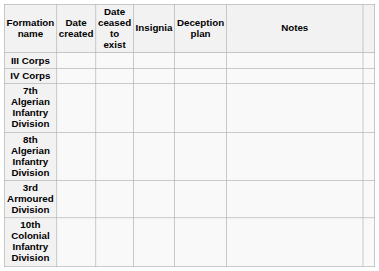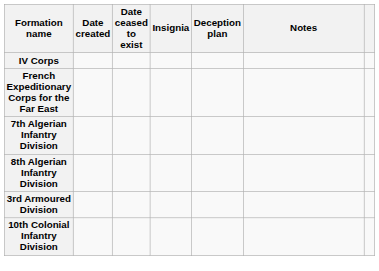 <table class="wikitable sortable plainrowheaders" style="text-align: left; border-spacing: 2px; border: 1px solid darkgray;">
 <tr>
 <th width="5%" scope="col">Formation name</th>
 <th width=5% scope="col">Date created</th>
 <th width=5% scope="col">Date ceased to exist</th>
 <th class=unsortable width=5% scope="col">Insignia</th>
 <th class=unsortable width=10% scope="col">Deception plan</th>
 <th class=unsortable width=65% scope="col">Notes</th>
 <th class=unsortable width=5% scope="col"></th>
 </tr>
 <tr>
-<th scope="row" style="text-align:center;">III Corps</th>
+<th scope="row" style="text-align:center;">IV Corps</th>
 <td align="center"></td>
 <td align="center"></td>
 <td align="center"></td>
 <td align="center"></td>
 <td align="left"></td>
 <td align="center"></td>
 </tr>
 <tr>
-<th scope="row" style="text-align:center;">IV Corps</th>
+<th scope="row" style="text-align:center;">French Expeditionary Corps for the Far East</th>
 <td align="center"></td>
 <td align="center"></td>
 <td align="center"></td>
 <td align="center"></td>
 <td align="left"></td>
 <td align="center"></td>
 </tr>
 <tr>
 <th scope="row" style="text-align:center;">7th Algerian Infantry Division</th>
 <td align="center"></td>
 <td align="center"></td>
 <td align="center"></td>
 <td align="center"></td>
 <td align="left"></td>
 <td align="center"></td>
 </tr>
 <tr>
 <th scope="row" style="text-align:center;">8th Algerian Infantry Division</th>
 <td align="center"></td>
 <td align="center"></td>
 <td align="center"></td>
 <td align="center"></td>
 <td align="left"></td>
 <td align="center"></td>
 </tr>
 <tr>
 <th scope="row" style="text-align:center;">3rd Armoured Division</th>
 <td align="center"></td>
 <td align="center"></td>
 <td align="center"></td>
 <td align="center"></td>
 <td align="left"></td>
 <td align="center"></td>
 </tr>
 <tr>
 <th scope="row" style="text-align:center;">10th Colonial Infantry Division</th>
 <td align="center"></td>
 <td align="center"></td>
 <td align="center"></td>
 <td align="center"></td>
 <td align="left"></td>
 <td align="center"></td>
 </tr>
 </table>
